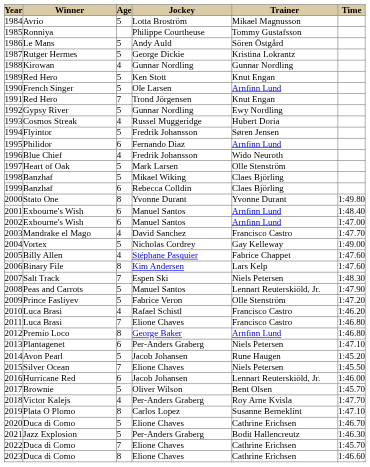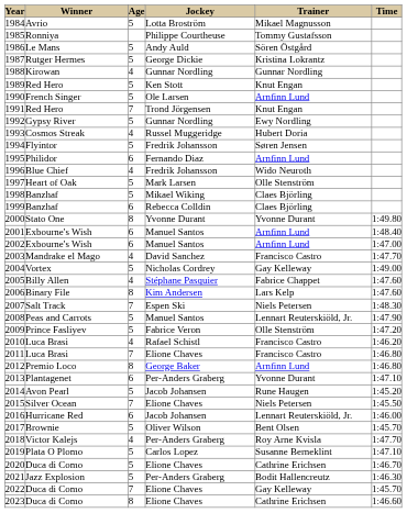 <table class = "sortable" | border="1" cellpadding="0" style="border-collapse: collapse; font-size:90%">
 <tr bgcolor="#DACAA5" align="center">
 <th>Year</th>
 <th>Winner</th>
 <th>Age</th>
 <th>Jockey</th>
 <th>Trainer</th>
 <th>Time</th>
 </tr>
 <tr>
 <td>1984</td>
 <td width=150px>Avrio</td>
 <td>5</td>
 <td width=160px>Lotta Broström</td>
 <td width=170px>Mikael Magnusson</td>
 <td></td>
 </tr>
 <tr>
 <td>1985</td>
 <td>Ronniya</td>
 <td></td>
 <td>Philippe Courtheuse</td>
 <td>Tommy Gustafsson</td>
 <td></td>
 </tr>
 <tr>
 <td>1986</td>
 <td>Le Mans</td>
 <td>5</td>
 <td>Andy Auld</td>
 <td>Sören Östgård</td>
 <td></td>
 </tr>
 <tr>
 <td>1987</td>
 <td>Rutger Hermes</td>
 <td>5</td>
 <td>George Dickie</td>
 <td>Kristina Lokrantz</td>
 <td></td>
 </tr>
 <tr>
 <td>1988</td>
 <td>Kirowan</td>
 <td>4</td>
 <td>Gunnar Nordling</td>
 <td>Gunnar Nordling</td>
 <td></td>
 </tr>
 <tr>
 <td>1989</td>
 <td>Red Hero</td>
 <td>5</td>
 <td>Ken Stott</td>
 <td>Knut Engan</td>
 <td></td>
 </tr>
 <tr>
 <td>1990</td>
 <td>French Singer</td>
 <td>5</td>
 <td>Ole Larsen</td>
 <td><a href='#'>Arnfinn Lund</a></td>
 <td></td>
 </tr>
 <tr>
 <td>1991</td>
 <td>Red Hero</td>
 <td>7</td>
 <td>Trond Jörgensen</td>
 <td>Knut Engan</td>
 <td></td>
 </tr>
 <tr>
 <td>1992</td>
 <td>Gypsy River</td>
 <td>5</td>
 <td>Gunnar Nordling</td>
 <td>Ewy Nordling</td>
 <td></td>
 </tr>
 <tr>
 <td>1993</td>
 <td>Cosmos Streak</td>
 <td>4</td>
 <td>Russel Muggeridge</td>
 <td>Hubert Doria</td>
 <td></td>
 </tr>
 <tr>
 <td>1994</td>
 <td>Flyintor</td>
 <td>5</td>
 <td>Fredrik Johansson</td>
 <td>Søren Jensen</td>
 <td></td>
 </tr>
 <tr>
 <td>1995</td>
 <td>Philidor</td>
 <td>6</td>
 <td>Fernando Diaz</td>
 <td><a href='#'>Arnfinn Lund</a></td>
 <td></td>
 </tr>
 <tr>
 <td>1996</td>
 <td>Blue Chief</td>
 <td>4</td>
 <td>Fredrik Johansson</td>
 <td>Wido Neuroth</td>
 <td></td>
 </tr>
 <tr>
 <td>1997</td>
 <td>Heart of Oak</td>
 <td>5</td>
 <td>Mark Larsen</td>
 <td>Olle Stenström</td>
 <td></td>
 </tr>
 <tr>
 <td>1998</td>
 <td>Banzhaf</td>
 <td>5</td>
 <td>Mikael Wiking</td>
 <td>Claes Björling</td>
 <td></td>
 </tr>
 <tr>
 <td>1999</td>
 <td>Banzhaf</td>
 <td>6</td>
 <td>Rebecca Colldin</td>
 <td>Claes Björling</td>
 <td></td>
 </tr>
 <tr>
 <td>2000</td>
 <td>Stato One</td>
 <td>8</td>
 <td>Yvonne Durant</td>
 <td>Yvonne Durant</td>
 <td>1:49.80</td>
 </tr>
 <tr>
 <td>2001</td>
 <td>Exbourne's Wish</td>
 <td>6</td>
 <td>Manuel Santos</td>
 <td><a href='#'>Arnfinn Lund</a></td>
 <td>1:48.40</td>
 </tr>
 <tr>
 <td>2002</td>
 <td>Exbourne's Wish</td>
 <td>6</td>
 <td>Manuel Santos</td>
 <td><a href='#'>Arnfinn Lund</a></td>
 <td>1:47.00</td>
 </tr>
 <tr>
 <td>2003</td>
 <td>Mandrake el Mago</td>
 <td>4</td>
 <td>David Sanchez</td>
 <td>Francisco Castro</td>
 <td>1:47.70</td>
 </tr>
 <tr>
 <td>2004</td>
 <td>Vortex</td>
 <td>5</td>
 <td>Nicholas Cordrey</td>
 <td>Gay Kelleway</td>
 <td>1:49.00</td>
 </tr>
 <tr>
 <td>2005</td>
 <td>Billy Allen</td>
 <td>4</td>
 <td><a href='#'>Stéphane Pasquier</a></td>
 <td>Fabrice Chappet</td>
 <td>1:47.60</td>
 </tr>
 <tr>
 <td>2006</td>
 <td>Binary File</td>
 <td>8</td>
 <td><a href='#'>Kim Andersen</a></td>
 <td>Lars Kelp</td>
 <td>1:47.60</td>
 </tr>
 <tr>
 <td>2007</td>
 <td>Salt Track</td>
 <td>7</td>
 <td>Espen Ski</td>
 <td>Niels Petersen</td>
 <td>1:48.30</td>
 </tr>
 <tr>
 <td>2008</td>
 <td>Peas and Carrots</td>
 <td>5</td>
 <td>Manuel Santos</td>
 <td>Lennart Reuterskiöld, Jr.</td>
 <td>1:47.90</td>
 </tr>
 <tr>
 <td>2009</td>
 <td>Prince Fasliyev</td>
 <td>5</td>
 <td>Fabrice Veron</td>
 <td>Olle Stenström</td>
 <td>1:47.20</td>
 </tr>
 <tr>
 <td>2010</td>
 <td>Luca Brasi</td>
 <td>4</td>
 <td>Rafael Schistl</td>
 <td>Francisco Castro</td>
 <td>1:46.20</td>
 </tr>
 <tr>
 <td>2011</td>
 <td>Luca Brasi</td>
 <td>7</td>
 <td>Elione Chaves</td>
 <td>Francisco Castro</td>
 <td>1:46.80</td>
 </tr>
 <tr>
 <td>2012</td>
 <td>Premio Loco</td>
 <td>8</td>
 <td><a href='#'>George Baker</a></td>
 <td><a href='#'>Arnfinn Lund</a></td>
 <td>1:46.80</td>
 </tr>
 <tr>
 <td>2013</td>
 <td>Plantagenet</td>
 <td>6</td>
 <td>Per-Anders Graberg</td>
-<td>Niels Petersen</td>
+<td>Yvonne Durant</td>
 <td>1:47.10</td>
 </tr>
 <tr>
 <td>2014</td>
 <td>Avon Pearl</td>
 <td>5</td>
 <td>Jacob Johansen</td>
 <td>Rune Haugen</td>
 <td>1:45.20</td>
 </tr>
 <tr>
 <td>2015</td>
 <td>Silver Ocean</td>
 <td>7</td>
 <td>Elione Chaves</td>
 <td>Niels Petersen</td>
 <td>1:45.50</td>
 </tr>
 <tr>
 <td>2016</td>
 <td>Hurricane Red</td>
 <td>6</td>
 <td>Jacob Johansen</td>
 <td>Lennart Reuterskiöld, Jr.</td>
 <td>1:46.00</td>
 </tr>
 <tr>
 <td>2017</td>
 <td>Brownie</td>
 <td>5</td>
 <td>Oliver Wilson</td>
 <td>Bent Olsen</td>
 <td>1:45.70</td>
 </tr>
 <tr>
 <td>2018</td>
 <td>Victor Kalejs</td>
 <td>4</td>
 <td>Per-Anders Graberg</td>
 <td>Roy Arne Kvisla</td>
 <td>1:47.70</td>
 </tr>
 <tr>
 <td>2019</td>
 <td>Plata O Plomo</td>
-<td>8</td>
+<td>5</td>
 <td>Carlos Lopez</td>
 <td>Susanne Berneklint</td>
 <td>1:47.10</td>
 </tr>
 <tr>
 <td>2020</td>
 <td>Duca di Como</td>
 <td>5</td>
 <td>Elione Chaves</td>
 <td>Cathrine Erichsen</td>
 <td>1:46.70</td>
 </tr>
 <tr>
 <td>2021</td>
 <td>Jazz Explosion</td>
 <td>5</td>
 <td>Per-Anders Graberg</td>
 <td>Bodit Hallencreutz</td>
 <td>1:46.30</td>
 </tr>
 <tr>
 <td>2022</td>
 <td>Duca di Como</td>
 <td>7</td>
 <td>Elione Chaves</td>
-<td>Cathrine Erichsen</td>
+<td>Gay Kelleway</td>
 <td>1:45.70</td>
 </tr>
 <tr>
 <td>2023</td>
 <td>Duca di Como</td>
 <td>8</td>
 <td>Elione Chaves</td>
 <td>Cathrine Erichsen</td>
 <td>1:46.60</td>
 </tr>
 </table>
